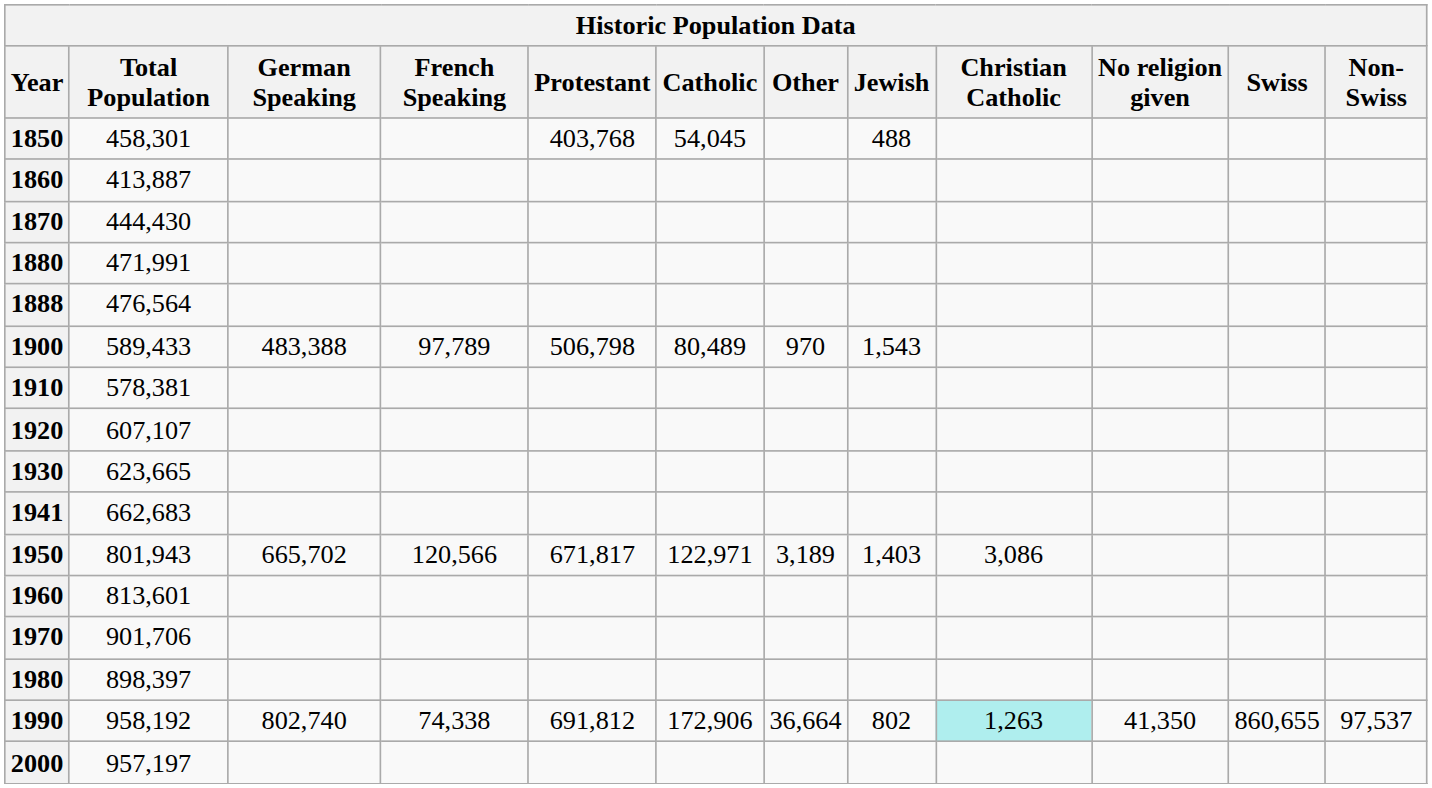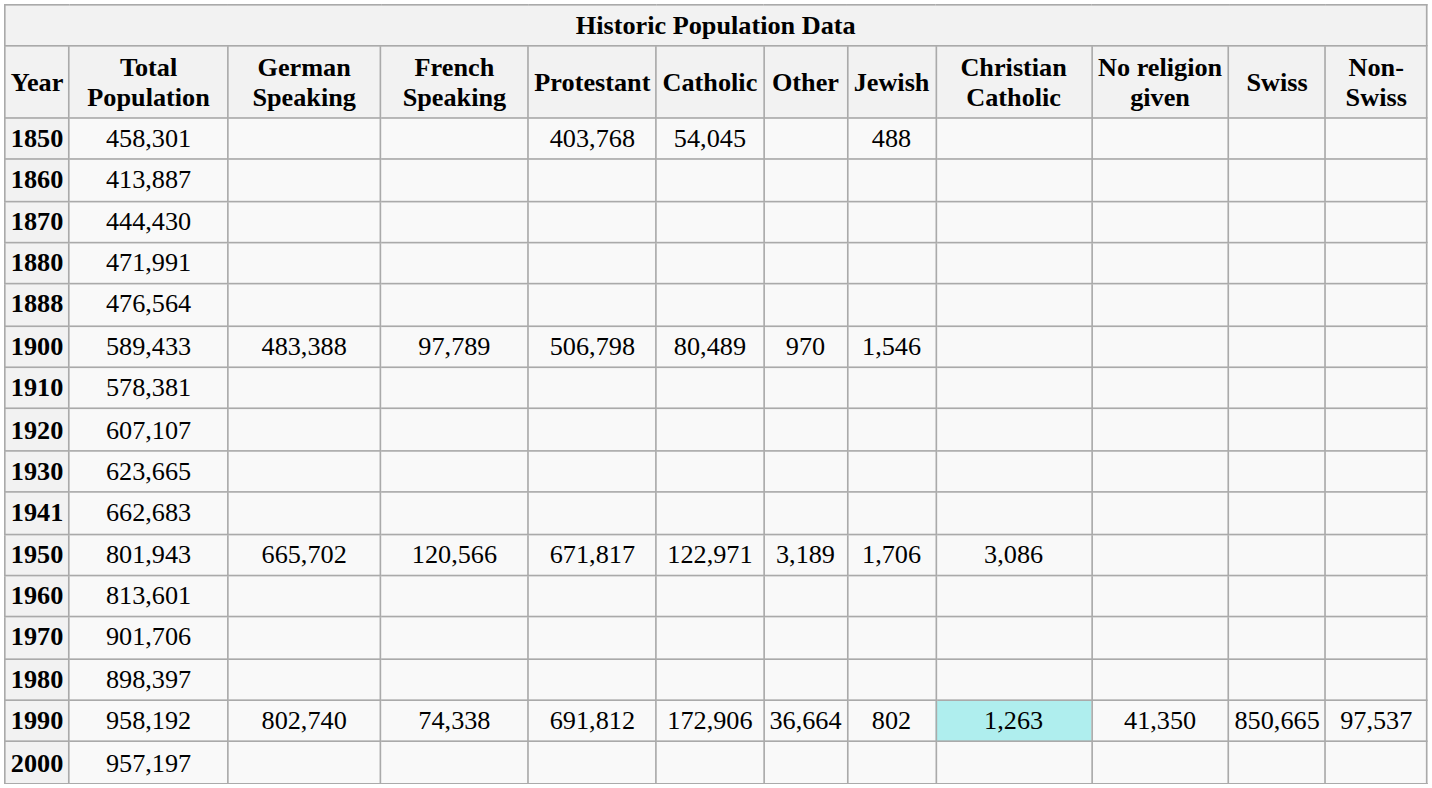 <table class="wikitable collapsible collapsed">
 <tr>
 <th colspan="12">Historic Population Data</th>
 </tr>
 <tr>
 <th>Year</th>
 <th>Total Population</th>
 <th>German Speaking</th>
 <th>French Speaking</th>
 <th>Protestant</th>
 <th>Catholic</th>
 <th>Other</th>
 <th>Jewish</th>
 <th>Christian Catholic</th>
 <th>No religion given</th>
 <th>Swiss</th>
 <th>Non-Swiss</th>
 </tr>
 <tr>
 <th scope="row">1850</th>
 <td align="center">458,301</td>
 <td align="center"></td>
 <td align="center"></td>
 <td align="center">403,768</td>
 <td align="center">54,045</td>
 <td align="center"></td>
 <td align="center">488</td>
 <td align="center"></td>
 <td align="center"></td>
 <td align="center"></td>
 <td align="center"></td>
 </tr>
 <tr>
 <th scope="row">1860</th>
 <td align="center">413,887</td>
 <td align="center"></td>
 <td align="center"></td>
 <td align="center"></td>
 <td align="center"></td>
 <td align="center"></td>
 <td align="center"></td>
 <td align="center"></td>
 <td align="center"></td>
 <td align="center"></td>
 <td align="center"></td>
 </tr>
 <tr>
 <th scope="row">1870</th>
 <td align="center">444,430</td>
 <td align="center"></td>
 <td align="center"></td>
 <td align="center"></td>
 <td align="center"></td>
 <td align="center"></td>
 <td align="center"></td>
 <td align="center"></td>
 <td align="center"></td>
 <td align="center"></td>
 <td align="center"></td>
 </tr>
 <tr>
 <th scope="row">1880</th>
 <td align="center">471,991</td>
 <td align="center"></td>
 <td align="center"></td>
 <td align="center"></td>
 <td align="center"></td>
 <td align="center"></td>
 <td align="center"></td>
 <td align="center"></td>
 <td align="center"></td>
 <td align="center"></td>
 <td align="center"></td>
 </tr>
 <tr>
 <th scope="row">1888</th>
 <td align="center">476,564</td>
 <td align="center"></td>
 <td align="center"></td>
 <td align="center"></td>
 <td align="center"></td>
 <td align="center"></td>
 <td align="center"></td>
 <td align="center"></td>
 <td align="center"></td>
 <td align="center"></td>
 <td align="center"></td>
 </tr>
 <tr>
 <th scope="row">1900</th>
 <td align="center">589,433</td>
 <td align="center">483,388</td>
 <td align="center">97,789</td>
 <td align="center">506,798</td>
 <td align="center">80,489</td>
 <td align="center">970</td>
-<td align="center">1,543</td>
+<td align="center">1,546</td>
 <td align="center"></td>
 <td align="center"></td>
 <td align="center"></td>
 <td align="center"></td>
 </tr>
 <tr>
 <th scope="row">1910</th>
 <td align="center">578,381</td>
 <td align="center"></td>
 <td align="center"></td>
 <td align="center"></td>
 <td align="center"></td>
 <td align="center"></td>
 <td align="center"></td>
 <td align="center"></td>
 <td align="center"></td>
 <td align="center"></td>
 <td align="center"></td>
 </tr>
 <tr>
 <th scope="row">1920</th>
 <td align="center">607,107</td>
 <td align="center"></td>
 <td align="center"></td>
 <td align="center"></td>
 <td align="center"></td>
 <td align="center"></td>
 <td align="center"></td>
 <td align="center"></td>
 <td align="center"></td>
 <td align="center"></td>
 <td align="center"></td>
 </tr>
 <tr>
 <th scope="row">1930</th>
 <td align="center">623,665</td>
 <td align="center"></td>
 <td align="center"></td>
 <td align="center"></td>
 <td align="center"></td>
 <td align="center"></td>
 <td align="center"></td>
 <td align="center"></td>
 <td align="center"></td>
 <td align="center"></td>
 <td align="center"></td>
 </tr>
 <tr>
 <th scope="row">1941</th>
 <td align="center">662,683</td>
 <td align="center"></td>
 <td align="center"></td>
 <td align="center"></td>
 <td align="center"></td>
 <td align="center"></td>
 <td align="center"></td>
 <td align="center"></td>
 <td align="center"></td>
 <td align="center"></td>
 <td align="center"></td>
 </tr>
 <tr>
 <th scope="row">1950</th>
 <td align="center">801,943</td>
 <td align="center">665,702</td>
 <td align="center">120,566</td>
 <td align="center">671,817</td>
 <td align="center">122,971</td>
 <td align="center">3,189</td>
-<td align="center">1,403</td>
+<td align="center">1,706</td>
 <td align="center">3,086</td>
 <td align="center"></td>
 <td align="center"></td>
 <td align="center"></td>
 </tr>
 <tr>
 <th scope="row">1960</th>
 <td align="center">813,601</td>
 <td align="center"></td>
 <td align="center"></td>
 <td align="center"></td>
 <td align="center"></td>
 <td align="center"></td>
 <td align="center"></td>
 <td align="center"></td>
 <td align="center"></td>
 <td align="center"></td>
 <td align="center"></td>
 </tr>
 <tr>
 <th scope="row">1970</th>
 <td align="center">901,706</td>
 <td align="center"></td>
 <td align="center"></td>
 <td align="center"></td>
 <td align="center"></td>
 <td align="center"></td>
 <td align="center"></td>
 <td align="center"></td>
 <td align="center"></td>
 <td align="center"></td>
 <td align="center"></td>
 </tr>
 <tr>
 <th scope="row">1980</th>
 <td align="center">898,397</td>
 <td align="center"></td>
 <td align="center"></td>
 <td align="center"></td>
 <td align="center"></td>
 <td align="center"></td>
 <td align="center"></td>
 <td align="center"></td>
 <td align="center"></td>
 <td align="center"></td>
 <td align="center"></td>
 </tr>
 <tr>
 <th scope="row">1990</th>
 <td align="center">958,192</td>
 <td align="center">802,740</td>
 <td align="center">74,338</td>
 <td align="center">691,812</td>
 <td align="center">172,906</td>
 <td align="center">36,664</td>
 <td align="center">802</td>
 <td align="center" style="background: paleturquoise;">1,263</td>
 <td align="center">41,350</td>
-<td align="center">860,655</td>
+<td align="center">850,665</td>
 <td align="center">97,537</td>
 </tr>
 <tr>
 <th scope="row">2000</th>
 <td align="center">957,197</td>
 <td align="center"></td>
 <td align="center"></td>
 <td align="center"></td>
 <td align="center"></td>
 <td align="center"></td>
 <td align="center"></td>
 <td align="center"></td>
 <td align="center"></td>
 <td align="center"></td>
 <td align="center"></td>
 </tr>
 <tr>
 </tr>
 </table>
